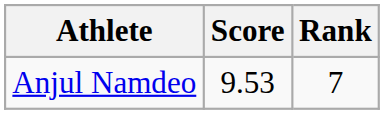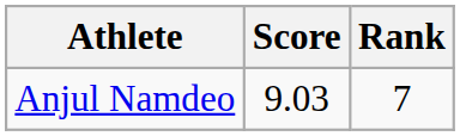 <table class=wikitable style="text-align:center; font-size:90%">
 <tr>
 <th>Athlete</th>
 <th>Score</th>
 <th>Rank</th>
 </tr>
 <tr>
 <td><a href='#'>Anjul Namdeo</a></td>
-<td>9.53</td>
+<td>9.03</td>
 <td>7</td>
 </tr>
 </table>
